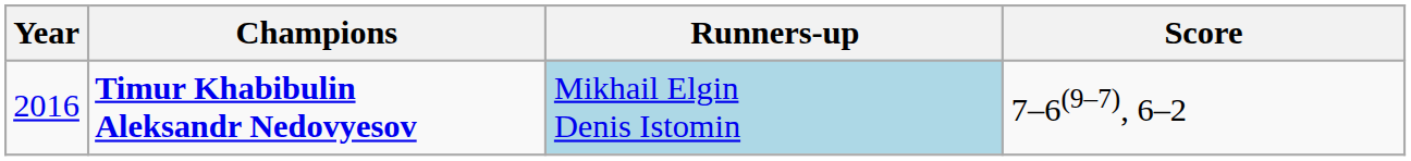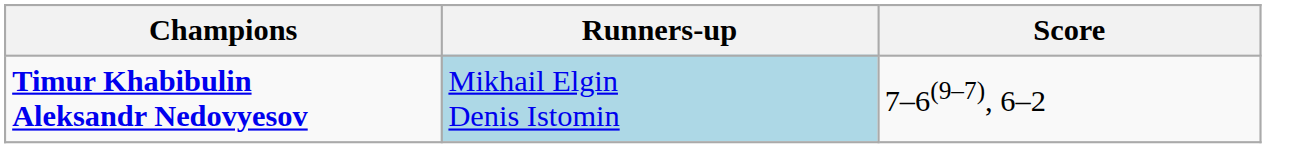 <table class="wikitable" style="font-size:90%">
 <tr>
-<th>Year</th>
 <th width="200">Champions</th>
 <th width="200">Runners-up</th>
 <th width="175">Score</th>
 </tr>
 <tr>
-<td><a href='#'>2016</a></td>
 <td> <strong><a href='#'>Timur Khabibulin</a></strong> <br>  <strong><a href='#'>Aleksandr Nedovyesov</a></strong></td>
 <td style="background: lightblue;"> <a href='#'>Mikhail Elgin</a> <br>  <a href='#'>Denis Istomin</a></td>
 <td>7–6<sup>(9–7)</sup>, 6–2</td>
 </tr>
 </table>
